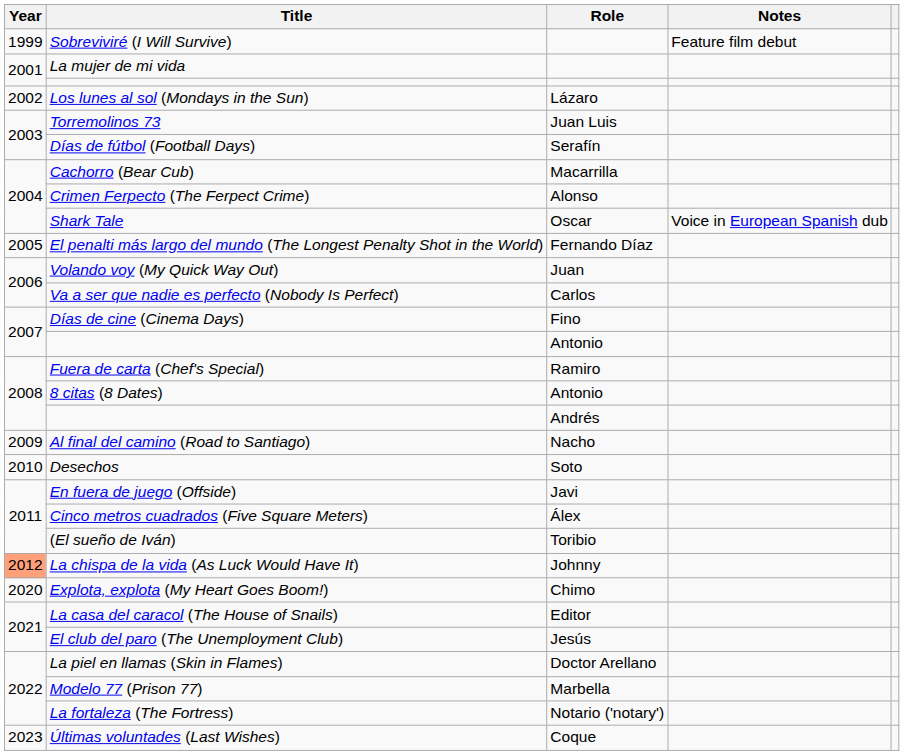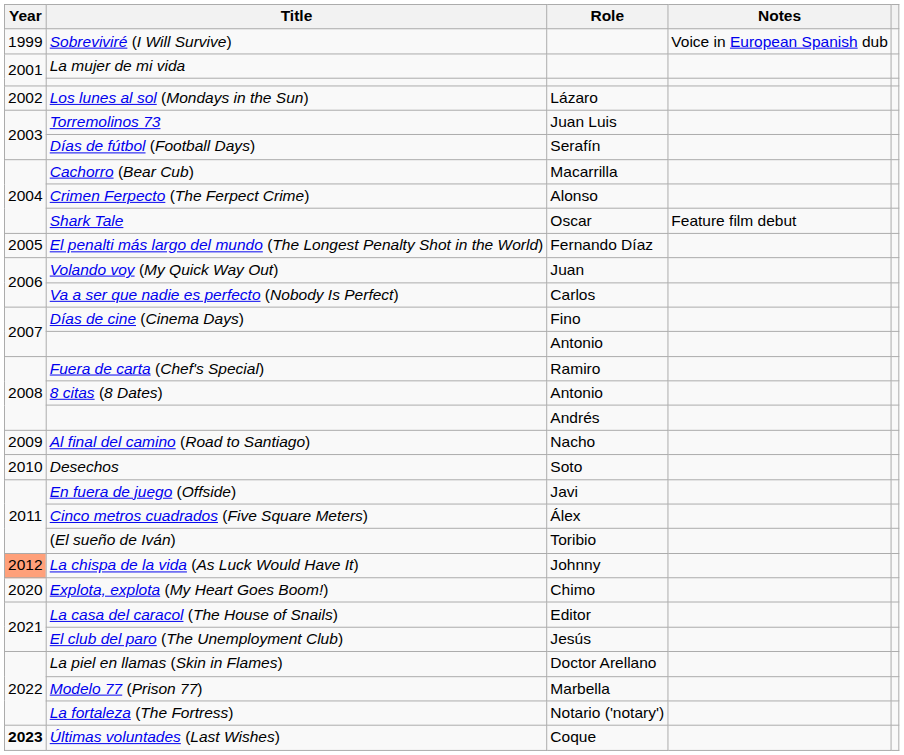 <table class="wikitable sortable">
 <tr>
 <th>Year</th>
 <th>Title</th>
 <th>Role</th>
 <th class = "unsortable">Notes</th>
 <th class = "unsortable"></th>
 </tr>
 <tr>
 <td align = "center">1999</td>
 <td><em><a href='#'>Sobreviviré</a></em> (<em>I Will Survive</em>)</td>
 <td></td>
-<td>Feature film debut</td>
+<td>Voice in <a href='#'>European Spanish</a> dub</td>
 <td align = "center"></td>
 </tr>
 <tr>
 <td rowspan = "2" align = "center">2001</td>
 <td><em>La mujer de mi vida</em></td>
 <td></td>
 <td></td>
 <td align = "center"></td>
 </tr>
 <tr>
 <td><em></em></td>
 <td></td>
 <td></td>
 <td align = "center"></td>
 </tr>
 <tr>
 <td align = "center">2002</td>
 <td><em><a href='#'>Los lunes al sol</a></em> (<em>Mondays in the Sun</em>)</td>
 <td>Lázaro</td>
 <td></td>
 <td align = "center"></td>
 </tr>
 <tr>
 <td rowspan = "2" align = "center">2003</td>
 <td><em><a href='#'>Torremolinos 73</a></em></td>
 <td>Juan Luis</td>
 <td></td>
 <td align = "center"></td>
 </tr>
 <tr>
 <td><em><a href='#'>Días de fútbol</a></em> (<em>Football Days</em>)</td>
 <td>Serafín</td>
 <td></td>
 <td align = "center"></td>
 </tr>
 <tr>
 <td rowspan = "3" align = "center">2004</td>
 <td><em><a href='#'>Cachorro</a></em> (<em>Bear Cub</em>)</td>
 <td>Macarrilla</td>
 <td></td>
 <td align = "center"></td>
 </tr>
 <tr>
 <td><em><a href='#'>Crimen Ferpecto</a></em> (<em>The Ferpect Crime</em>)</td>
 <td>Alonso</td>
 <td></td>
 <td align = "center"></td>
 </tr>
 <tr>
 <td><em><a href='#'>Shark Tale</a></em></td>
 <td>Oscar</td>
-<td>Voice in <a href='#'>European Spanish</a> dub</td>
+<td>Feature film debut</td>
 <td align = "center"></td>
 </tr>
 <tr>
 <td align = "center">2005</td>
 <td><em><a href='#'>El penalti más largo del mundo</a></em> (<em>The Longest Penalty Shot in the World</em>)</td>
 <td>Fernando Díaz</td>
 <td></td>
 <td align = "center"></td>
 </tr>
 <tr>
 <td rowspan = "2" align = "center">2006</td>
 <td><em><a href='#'>Volando voy</a></em> (<em>My Quick Way Out</em>)</td>
 <td>Juan</td>
 <td></td>
 <td align = "center"></td>
 </tr>
 <tr>
 <td><em><a href='#'>Va a ser que nadie es perfecto</a></em> (<em>Nobody Is Perfect</em>)</td>
 <td>Carlos</td>
 <td></td>
 <td align = "center"></td>
 </tr>
 <tr>
 <td rowspan = "2" align = "center">2007</td>
 <td><em><a href='#'>Días de cine</a></em> (<em>Cinema Days</em>)</td>
 <td>Fino</td>
 <td></td>
 <td align = "center"></td>
 </tr>
 <tr>
 <td><em></em></td>
 <td>Antonio</td>
 <td></td>
 <td align = "center"></td>
 </tr>
 <tr>
 <td rowspan = "3" align = "center">2008</td>
 <td><em><a href='#'>Fuera de carta</a></em> (<em>Chef's Special</em>)</td>
 <td>Ramiro</td>
 <td></td>
 <td align = "center"></td>
 </tr>
 <tr>
 <td><em><a href='#'>8 citas</a></em> (<em>8 Dates</em>)</td>
 <td>Antonio</td>
 <td></td>
 <td align = "center"></td>
 </tr>
 <tr>
 <td><em></em></td>
 <td>Andrés</td>
 <td></td>
 <td align = "center"></td>
 </tr>
 <tr>
 <td align = "center">2009</td>
 <td><em><a href='#'>Al final del camino</a></em> (<em>Road to Santiago</em>)</td>
 <td>Nacho</td>
 <td></td>
 <td align = "center"></td>
 </tr>
 <tr>
 <td align = "center">2010</td>
 <td><em>Desechos</em></td>
 <td>Soto</td>
 <td></td>
 <td align = "center"></td>
 </tr>
 <tr>
 <td rowspan = "3" align = "center">2011</td>
 <td><em><a href='#'>En fuera de juego</a></em> (<em>Offside</em>)</td>
 <td>Javi</td>
 <td></td>
 <td align = "center"></td>
 </tr>
 <tr>
 <td><em><a href='#'>Cinco metros cuadrados</a></em> (<em>Five Square Meters</em>)</td>
 <td>Álex</td>
 <td></td>
 <td align = "center"></td>
 </tr>
 <tr>
 <td><em></em> (<em>El sueño de Iván</em>)</td>
 <td>Toribio</td>
 <td></td>
 <td align = "center"></td>
 </tr>
 <tr>
 <td align = "center" style="background: lightsalmon;">2012</td>
 <td><em><a href='#'>La chispa de la vida</a></em> (<em>As Luck Would Have It</em>)</td>
 <td>Johnny</td>
 <td></td>
 <td align = "center"></td>
 </tr>
 <tr>
 <td align = "center">2020</td>
 <td><em><a href='#'>Explota, explota</a></em> (<em>My Heart Goes Boom!</em>)</td>
 <td>Chimo</td>
 <td></td>
 <td align = "center"></td>
 </tr>
 <tr>
 <td rowspan = "2" align = "center">2021</td>
 <td><em><a href='#'>La casa del caracol</a></em> (<em>The House of Snails</em>)</td>
 <td>Editor</td>
 <td></td>
 <td align = "center"></td>
 </tr>
 <tr>
 <td><em><a href='#'>El club del paro</a></em> (<em>The Unemployment Club</em>)</td>
 <td>Jesús</td>
 <td></td>
 <td align = "center"></td>
 </tr>
 <tr>
 <td rowspan = "3" align = "center">2022</td>
 <td><em>La piel en llamas</em> (<em>Skin in Flames</em>)</td>
 <td>Doctor Arellano</td>
 <td></td>
 <td align = "center"></td>
 </tr>
 <tr>
 <td><em><a href='#'>Modelo 77</a></em> (<em>Prison 77</em>)</td>
 <td>Marbella</td>
 <td></td>
 <td align = "center"></td>
 </tr>
 <tr>
 <td><em><a href='#'>La fortaleza</a></em> (<em>The Fortress</em>)</td>
 <td>Notario ('notary')</td>
 <td></td>
 <td align = "center"></td>
 </tr>
 <tr>
-<td align = "center">2023</td>
+<td align = "center"><strong>2023</strong></td>
 <td><em><a href='#'>Últimas voluntades</a></em> (<em>Last Wishes</em>)</td>
 <td>Coque</td>
 <td></td>
 <td align = "center"></td>
 </tr>
 </table>
